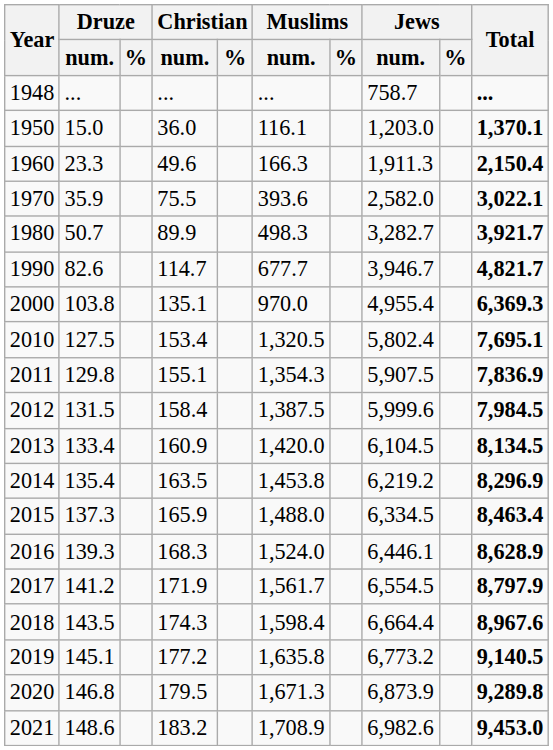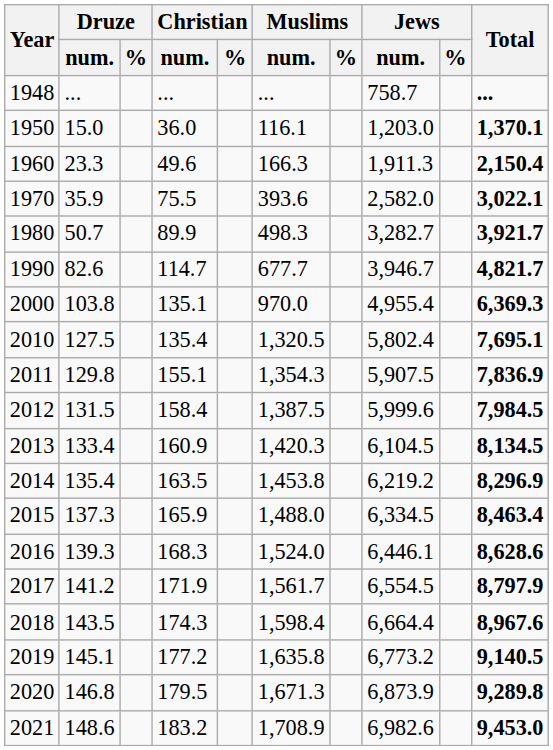 <table class="wikitable">
 <tr>
 <th rowspan="2">Year</th>
 <th colspan="2">Druze</th>
 <th colspan="2">Christian</th>
 <th colspan="2">Muslims</th>
 <th colspan="2">Jews</th>
 <th rowspan="2">Total</th>
 </tr>
 <tr>
 <th>num.</th>
 <th>%</th>
 <th>num.</th>
 <th>%</th>
 <th>num.</th>
 <th>%</th>
 <th>num.</th>
 <th>%</th>
 </tr>
 <tr>
 <td>1948</td>
 <td>...</td>
 <td></td>
 <td>...</td>
 <td></td>
 <td>...</td>
 <td></td>
 <td>758.7</td>
 <td></td>
 <td><strong>...</strong></td>
 </tr>
 <tr>
 <td>1950</td>
 <td>15.0</td>
 <td></td>
 <td>36.0</td>
 <td></td>
 <td>116.1</td>
 <td></td>
 <td>1,203.0</td>
 <td></td>
 <td><strong>1,370.1</strong></td>
 </tr>
 <tr>
 <td>1960</td>
 <td>23.3</td>
 <td></td>
 <td>49.6</td>
 <td></td>
 <td>166.3</td>
 <td></td>
 <td>1,911.3</td>
 <td></td>
 <td><strong>2,150.4</strong></td>
 </tr>
 <tr>
 <td>1970</td>
 <td>35.9</td>
 <td></td>
 <td>75.5</td>
 <td></td>
 <td>393.6</td>
 <td></td>
 <td>2,582.0</td>
 <td></td>
 <td><strong>3,022.1</strong></td>
 </tr>
 <tr>
 <td>1980</td>
 <td>50.7</td>
 <td></td>
 <td>89.9</td>
 <td></td>
 <td>498.3</td>
 <td></td>
 <td>3,282.7</td>
 <td></td>
 <td><strong>3,921.7</strong></td>
 </tr>
 <tr>
 <td>1990</td>
 <td>82.6</td>
 <td></td>
 <td>114.7</td>
 <td></td>
 <td>677.7</td>
 <td></td>
 <td>3,946.7</td>
 <td></td>
 <td><strong>4,821.7</strong></td>
 </tr>
 <tr>
 <td>2000</td>
 <td>103.8</td>
 <td></td>
 <td>135.1</td>
 <td></td>
 <td>970.0</td>
 <td></td>
 <td>4,955.4</td>
 <td></td>
 <td><strong>6,369.3</strong></td>
 </tr>
 <tr>
 <td>2010</td>
 <td>127.5</td>
 <td></td>
-<td>153.4</td>
+<td>135.4</td>
 <td></td>
 <td>1,320.5</td>
 <td></td>
 <td>5,802.4</td>
 <td></td>
 <td><strong>7,695.1</strong></td>
 </tr>
 <tr>
 <td>2011</td>
 <td>129.8</td>
 <td></td>
 <td>155.1</td>
 <td></td>
 <td>1,354.3</td>
 <td></td>
 <td>5,907.5</td>
 <td></td>
 <td><strong>7,836.9</strong></td>
 </tr>
 <tr>
 <td>2012</td>
 <td>131.5</td>
 <td></td>
 <td>158.4</td>
 <td></td>
 <td>1,387.5</td>
 <td></td>
 <td>5,999.6</td>
 <td></td>
 <td><strong>7,984.5</strong></td>
 </tr>
 <tr>
 <td>2013</td>
 <td>133.4</td>
 <td></td>
 <td>160.9</td>
 <td></td>
-<td>1,420.0</td>
+<td>1,420.3</td>
 <td></td>
 <td>6,104.5</td>
 <td></td>
 <td><strong>8,134.5</strong></td>
 </tr>
 <tr>
 <td>2014</td>
 <td>135.4</td>
 <td></td>
 <td>163.5</td>
 <td></td>
 <td>1,453.8</td>
 <td></td>
 <td>6,219.2</td>
 <td></td>
 <td><strong>8,296.9</strong></td>
 </tr>
 <tr>
 <td>2015</td>
 <td>137.3</td>
 <td></td>
 <td>165.9</td>
 <td></td>
 <td>1,488.0</td>
 <td></td>
 <td>6,334.5</td>
 <td></td>
 <td><strong>8,463.4</strong></td>
 </tr>
 <tr>
 <td>2016</td>
 <td>139.3</td>
 <td></td>
 <td>168.3</td>
 <td></td>
 <td>1,524.0</td>
 <td></td>
 <td>6,446.1</td>
 <td></td>
-<td><strong>8,628.9</strong></td>
+<td><strong>8,628.6</strong></td>
 </tr>
 <tr>
 <td>2017</td>
 <td>141.2</td>
 <td></td>
 <td>171.9</td>
 <td></td>
 <td>1,561.7</td>
 <td></td>
 <td>6,554.5</td>
 <td></td>
 <td><strong>8,797.9</strong></td>
 </tr>
 <tr>
 <td>2018</td>
 <td>143.5</td>
 <td></td>
 <td>174.3</td>
 <td></td>
 <td>1,598.4</td>
 <td></td>
 <td>6,664.4</td>
 <td></td>
 <td><strong>8,967.6</strong></td>
 </tr>
 <tr>
 <td>2019</td>
 <td>145.1</td>
 <td></td>
 <td>177.2</td>
 <td></td>
 <td>1,635.8</td>
 <td></td>
 <td>6,773.2</td>
 <td></td>
 <td><strong>9,140.5</strong></td>
 </tr>
 <tr>
 <td>2020</td>
 <td>146.8</td>
 <td></td>
 <td>179.5</td>
 <td></td>
 <td>1,671.3</td>
 <td></td>
 <td>6,873.9</td>
 <td></td>
 <td><strong>9,289.8</strong></td>
 </tr>
 <tr>
 <td>2021</td>
 <td>148.6</td>
 <td></td>
 <td>183.2</td>
 <td></td>
 <td>1,708.9</td>
 <td></td>
 <td>6,982.6</td>
 <td></td>
 <td><strong>9,453.0</strong></td>
 </tr>
 </table>
